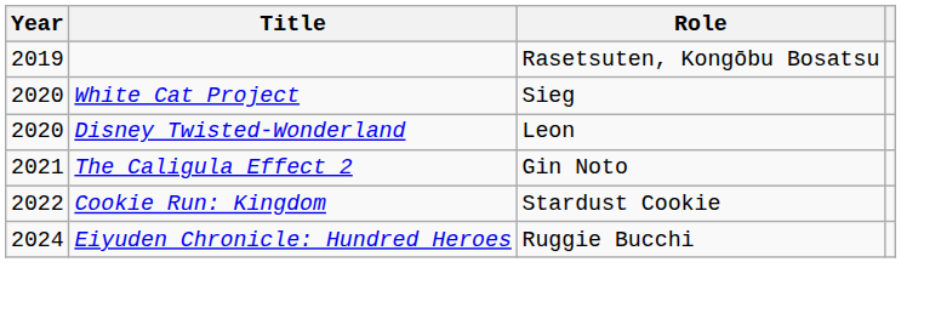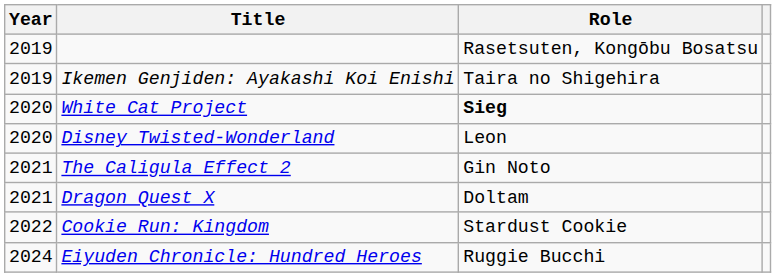 <table class="wikitable sortable">
 <tr>
 <th>Year</th>
 <th>Title</th>
 <th>Role</th>
 <th class="unsortable"></th>
 </tr>
 <tr>
 <td>2019</td>
 <td><em></em></td>
 <td>Rasetsuten, Kongōbu Bosatsu</td>
 <td></td>
 </tr>
 <tr>
+<td>2019</td>
+<td><em>Ikemen Genjiden: Ayakashi Koi Enishi</em></td>
+<td>Taira no Shigehira</td>
+<td></td>
+</tr>
+<tr>
 <td>2020</td>
 <td><em><a href='#'>White Cat Project</a></em></td>
-<td>Sieg</td>
+<td><strong>Sieg</strong></td>
 <td></td>
 </tr>
 <tr>
 <td>2020</td>
 <td><em><a href='#'>Disney Twisted-Wonderland</a></em></td>
 <td>Leon</td>
 <td></td>
 </tr>
 <tr>
 <td>2021</td>
 <td><em><a href='#'>The Caligula Effect 2</a></em></td>
 <td>Gin Noto</td>
 <td></td>
 </tr>
 <tr>
+<td>2021</td>
+<td><em><a href='#'>Dragon Quest X</a></em></td>
+<td>Doltam</td>
+<td></td>
+</tr>
+<tr>
 <td>2022</td>
 <td><em><a href='#'>Cookie Run: Kingdom</a></em></td>
 <td>Stardust Cookie</td>
 <td></td>
 </tr>
 <tr>
 <td>2024</td>
 <td><em><a href='#'>Eiyuden Chronicle: Hundred Heroes</a></em></td>
 <td>Ruggie Bucchi</td>
 <td></td>
 </tr>
 </table>
